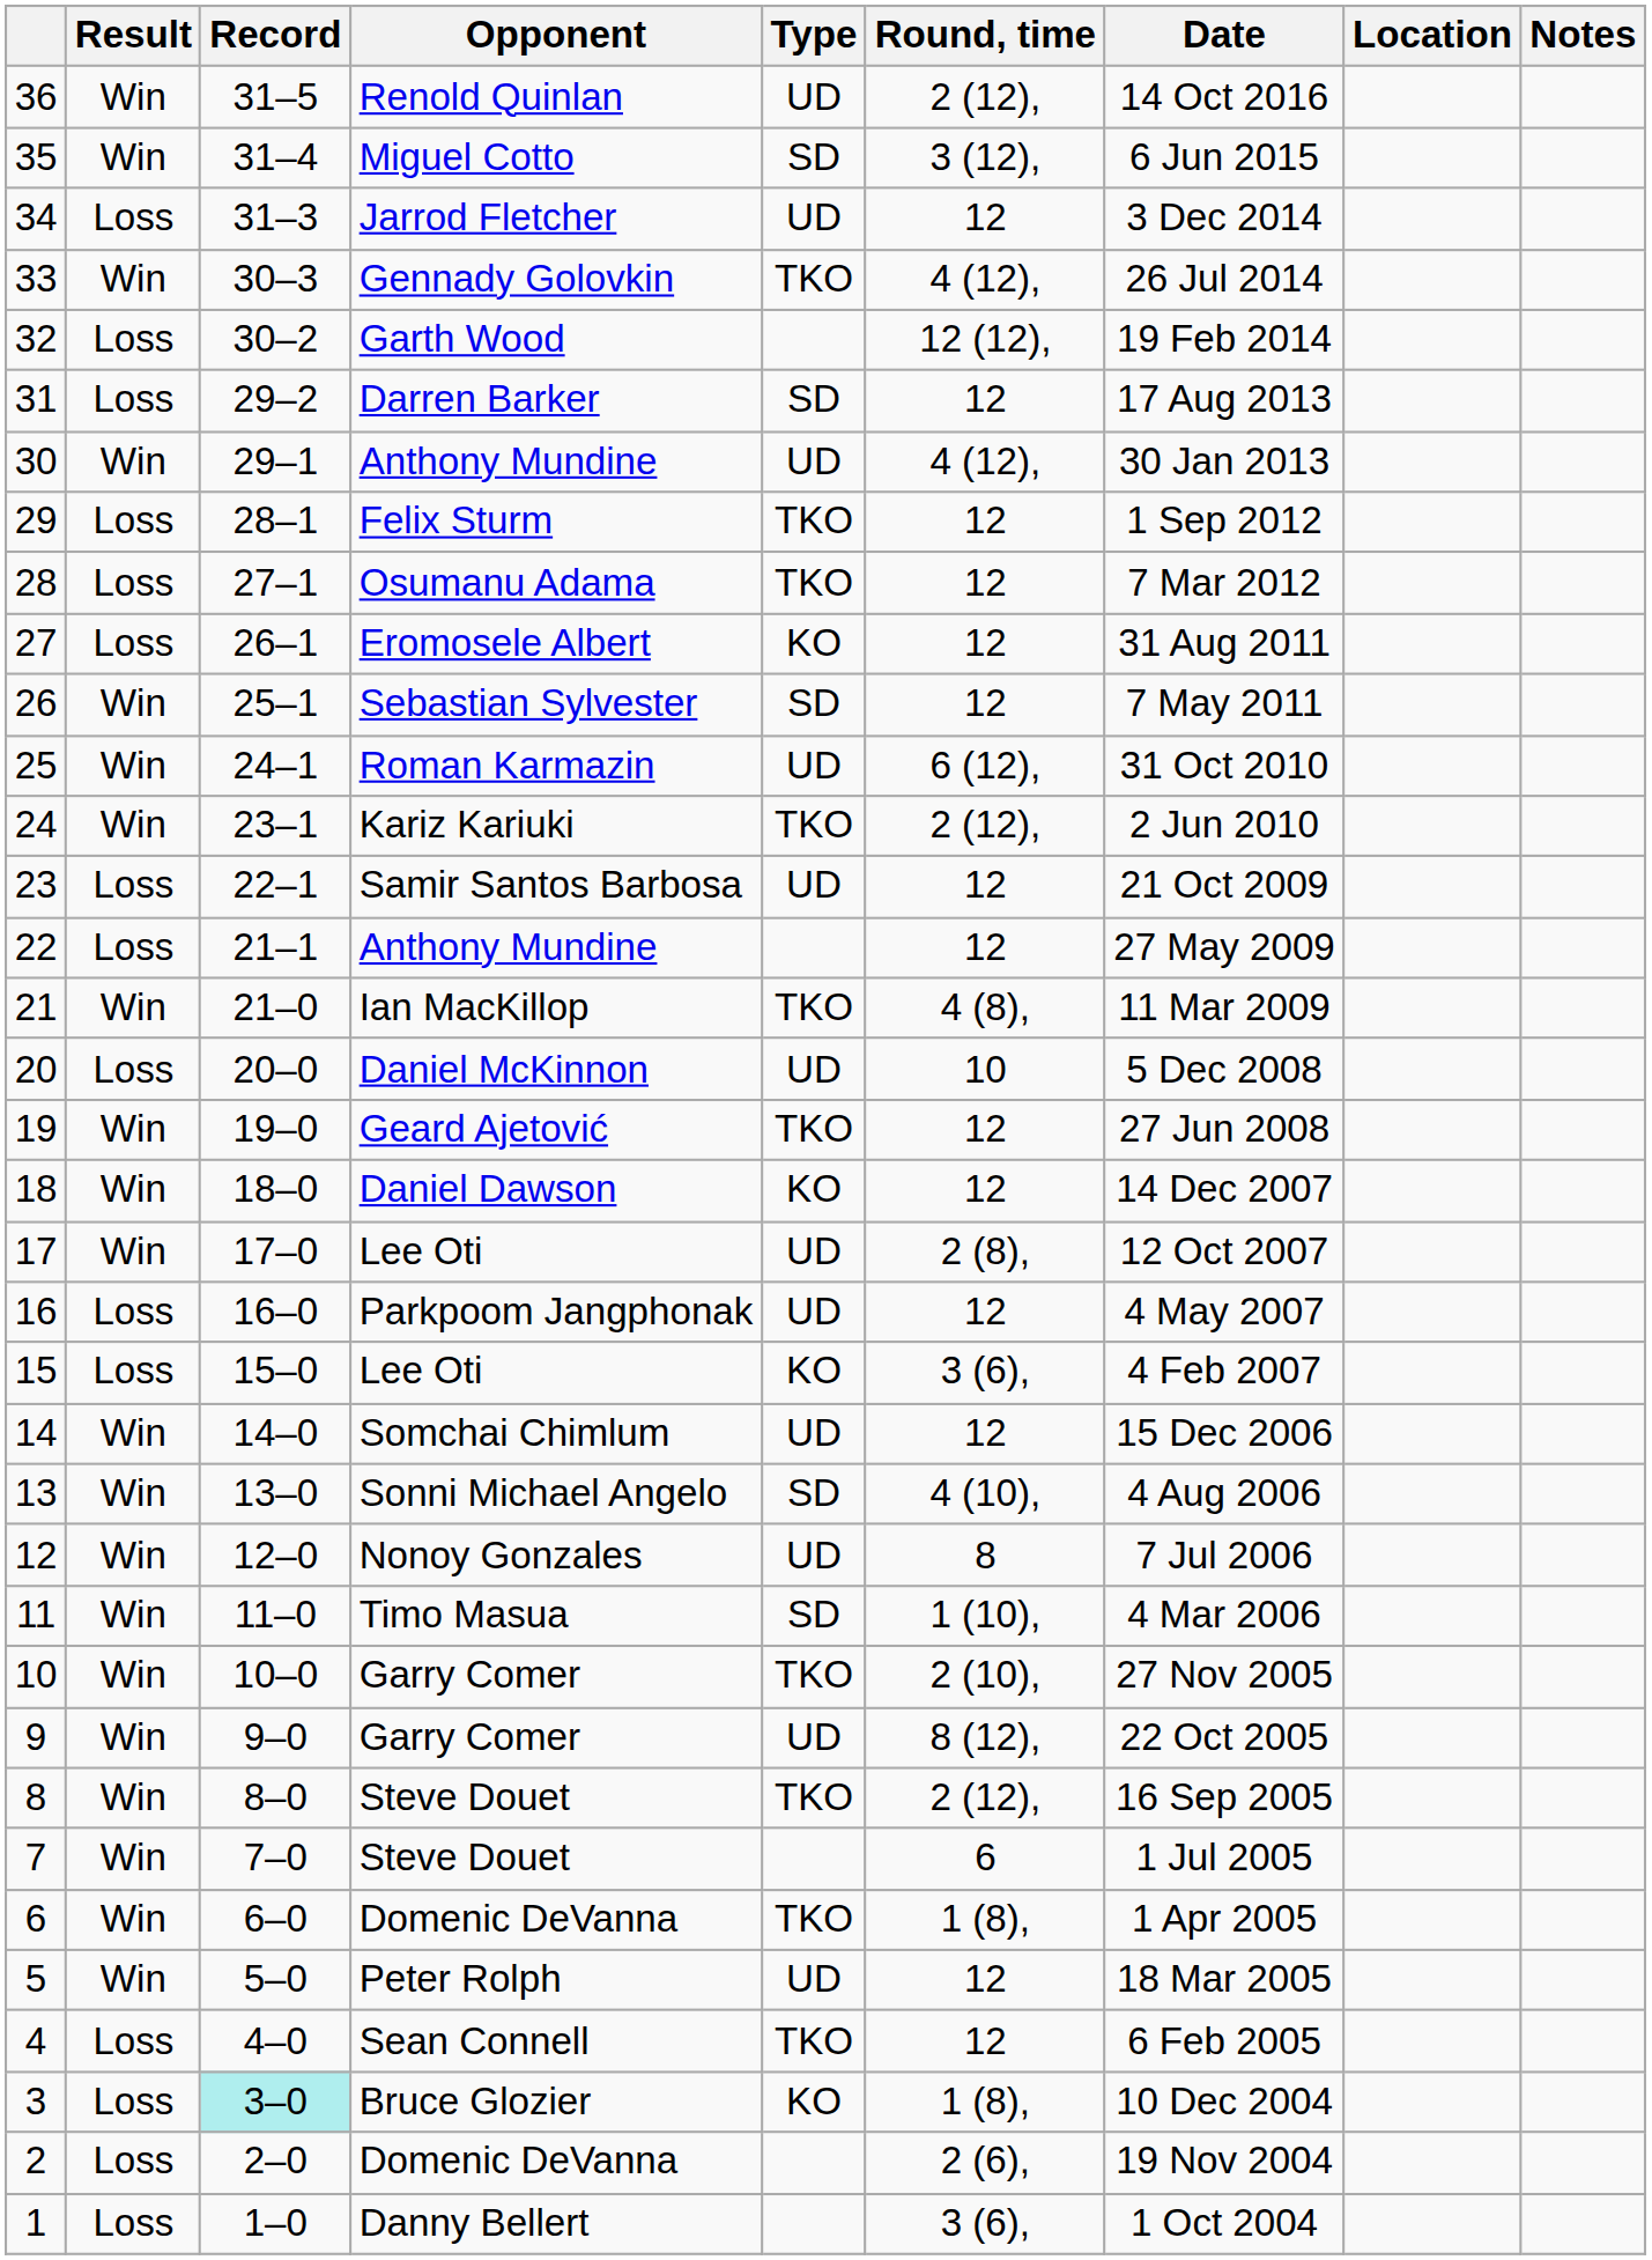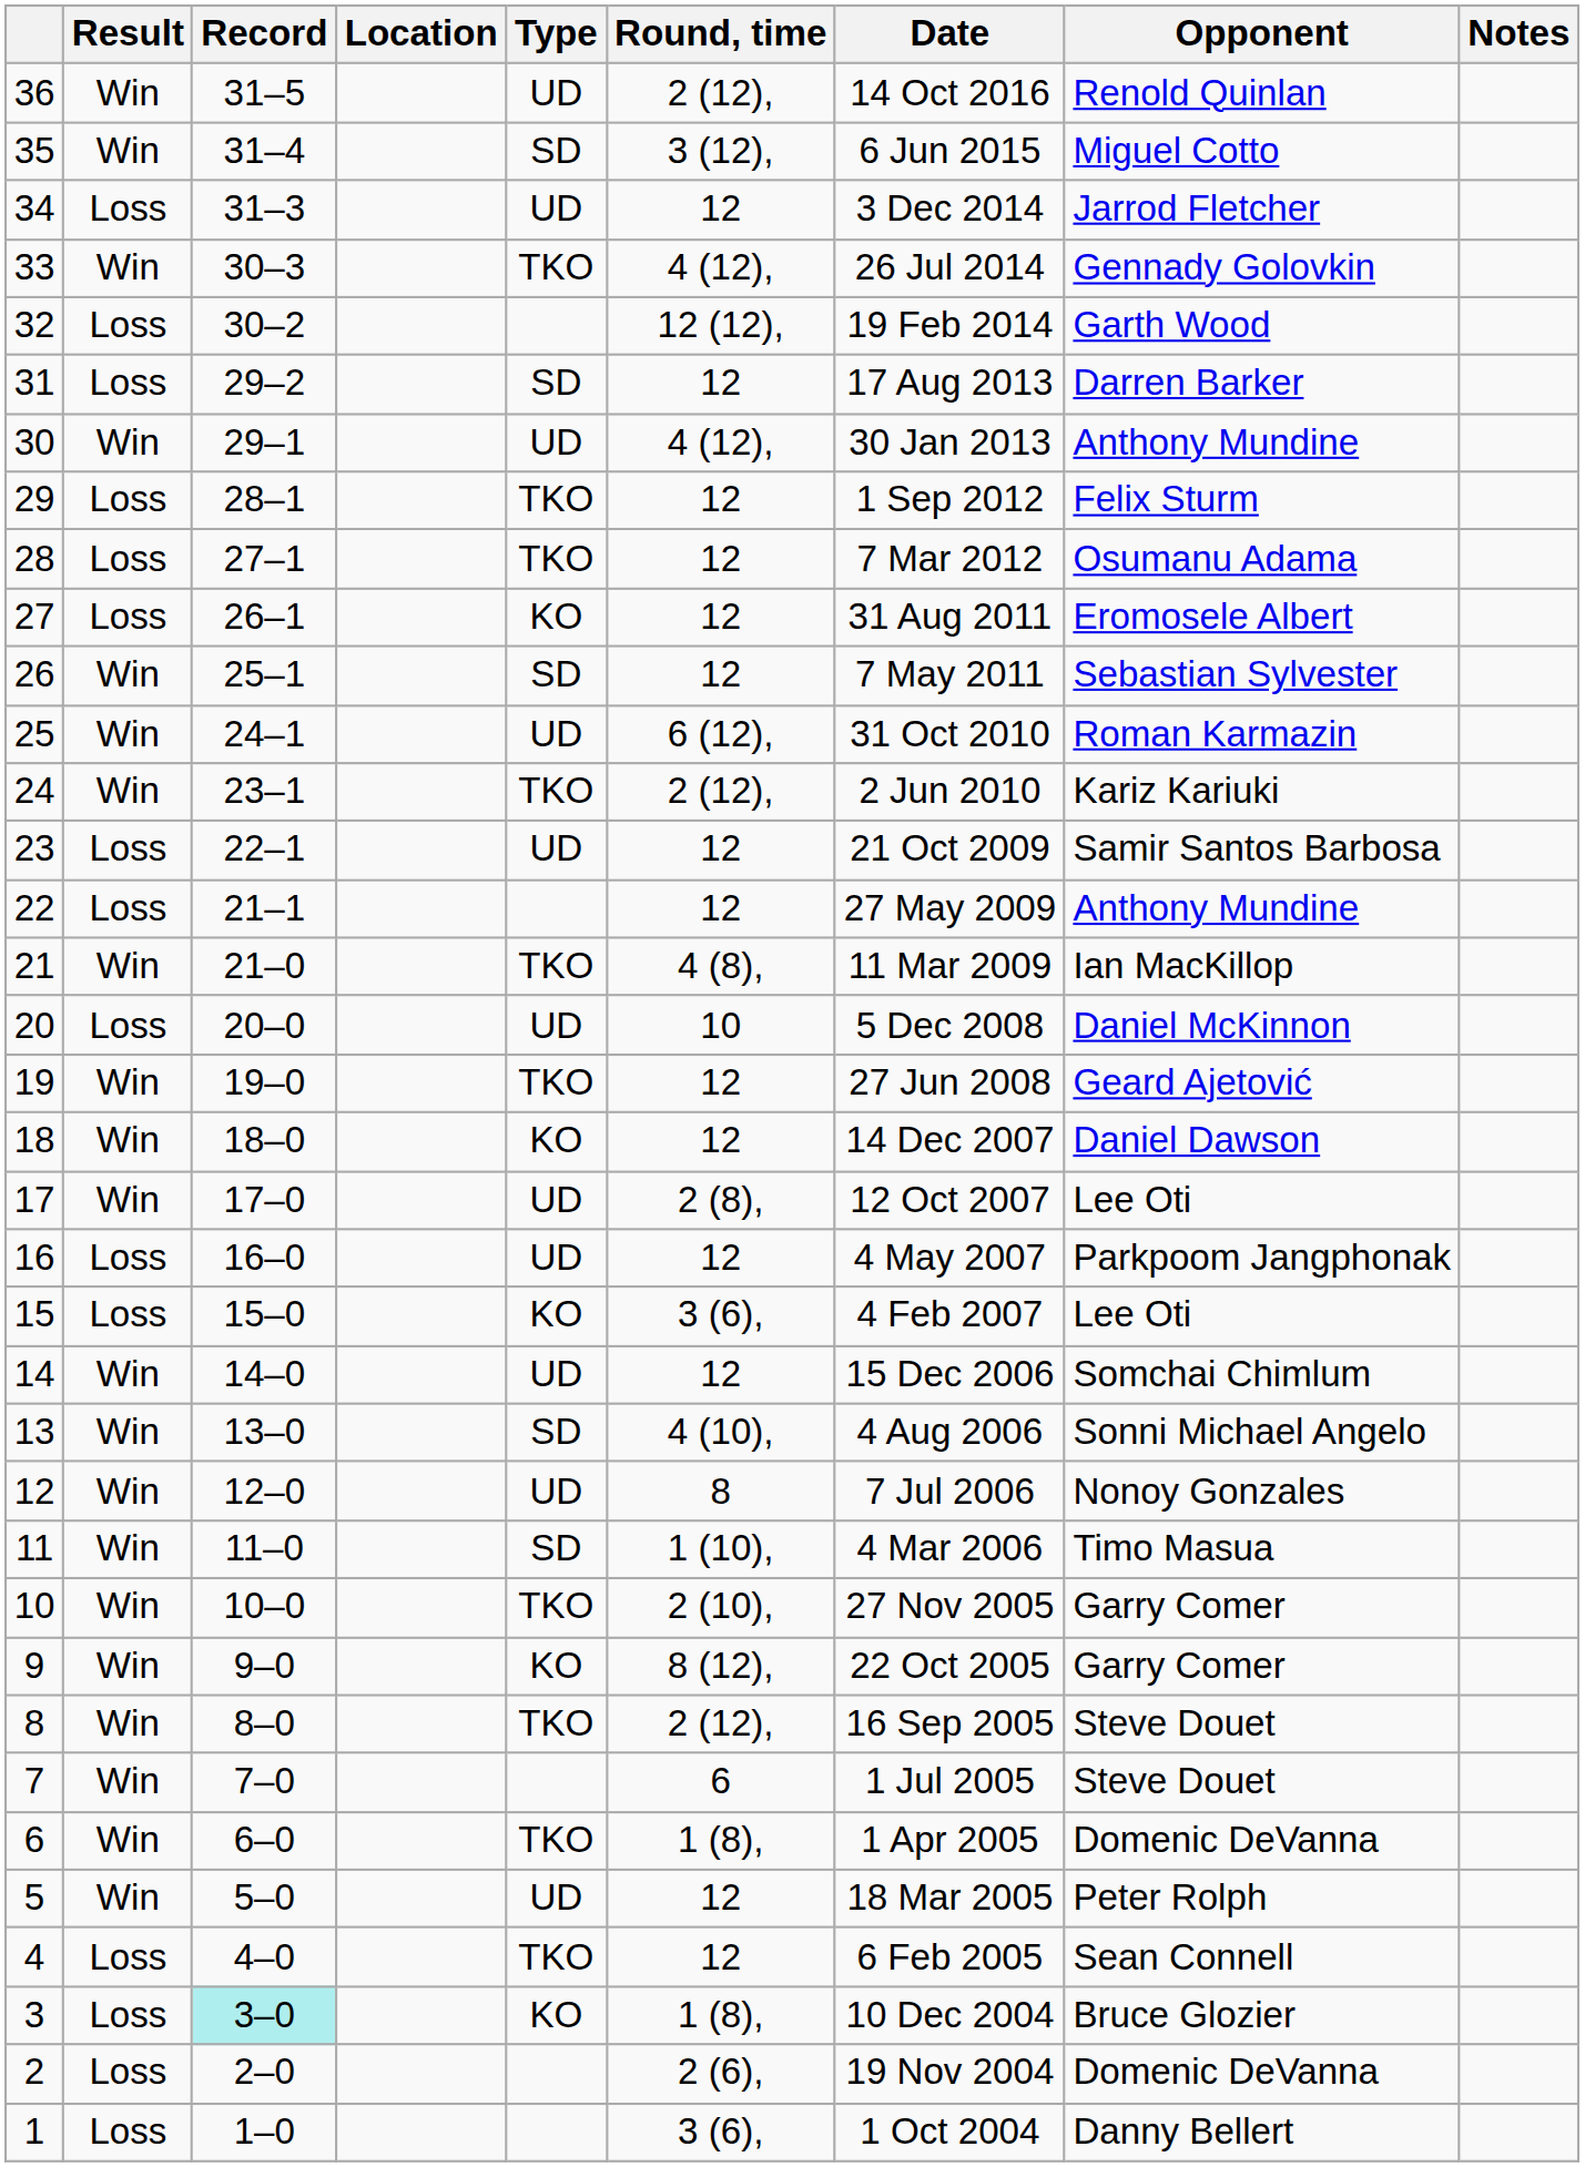 <table class="wikitable" style="text-align:center">
 <tr>
 <th></th>
 <th>Result</th>
 <th>Record</th>
-<th>Opponent</th>
+<th>Location</th>
 <th>Type</th>
 <th>Round, time</th>
 <th>Date</th>
-<th>Location</th>
+<th>Opponent</th>
 <th>Notes</th>
 </tr>
 <tr>
 <td>36</td>
 <td>Win</td>
 <td>31–5</td>
-<td style="text-align:left;"><a href='#'>Renold Quinlan</a></td>
+<td style="text-align:left;"></td>
 <td>UD</td>
 <td>2 (12), </td>
 <td>14 Oct 2016</td>
-<td style="text-align:left;"></td>
+<td style="text-align:left;"><a href='#'>Renold Quinlan</a></td>
 <td style="text-align:left;"></td>
 </tr>
 <tr>
 <td>35</td>
 <td>Win</td>
 <td>31–4</td>
-<td style="text-align:left;"><a href='#'>Miguel Cotto</a></td>
+<td style="text-align:left;"></td>
 <td>SD</td>
 <td>3 (12), </td>
 <td>6 Jun 2015</td>
-<td style="text-align:left;"></td>
+<td style="text-align:left;"><a href='#'>Miguel Cotto</a></td>
 <td style="text-align:left;"></td>
 </tr>
 <tr>
 <td>34</td>
 <td>Loss</td>
 <td>31–3</td>
-<td style="text-align:left;"><a href='#'>Jarrod Fletcher</a></td>
+<td style="text-align:left;"></td>
 <td>UD</td>
 <td>12</td>
 <td>3 Dec 2014</td>
-<td style="text-align:left;"></td>
+<td style="text-align:left;"><a href='#'>Jarrod Fletcher</a></td>
 <td style="text-align:left;"></td>
 </tr>
 <tr>
 <td>33</td>
 <td>Win</td>
 <td>30–3</td>
-<td style="text-align:left;"><a href='#'>Gennady Golovkin</a></td>
+<td style="text-align:left;"></td>
 <td>TKO</td>
 <td>4 (12), </td>
 <td>26 Jul 2014</td>
-<td style="text-align:left;"></td>
+<td style="text-align:left;"><a href='#'>Gennady Golovkin</a></td>
 <td style="text-align:left;"></td>
 </tr>
 <tr>
 <td>32</td>
 <td>Loss</td>
 <td>30–2</td>
-<td style="text-align:left;"><a href='#'>Garth Wood</a></td>
+<td style="text-align:left;"></td>
 <td></td>
 <td>12 (12), </td>
 <td>19 Feb 2014</td>
-<td style="text-align:left;"></td>
+<td style="text-align:left;"><a href='#'>Garth Wood</a></td>
 <td style="text-align:left;"></td>
 </tr>
 <tr>
 <td>31</td>
 <td>Loss</td>
 <td>29–2</td>
-<td style="text-align:left;"><a href='#'>Darren Barker</a></td>
+<td style="text-align:left;"></td>
 <td>SD</td>
 <td>12</td>
 <td>17 Aug 2013</td>
-<td style="text-align:left;"></td>
+<td style="text-align:left;"><a href='#'>Darren Barker</a></td>
 <td style="text-align:left;"></td>
 </tr>
 <tr>
 <td>30</td>
 <td>Win</td>
 <td>29–1</td>
-<td style="text-align:left;"><a href='#'>Anthony Mundine</a></td>
+<td style="text-align:left;"></td>
 <td>UD</td>
 <td>4 (12), </td>
 <td>30 Jan 2013</td>
-<td style="text-align:left;"></td>
+<td style="text-align:left;"><a href='#'>Anthony Mundine</a></td>
 <td style="text-align:left;"></td>
 </tr>
 <tr>
 <td>29</td>
 <td>Loss</td>
 <td>28–1</td>
-<td style="text-align:left;"><a href='#'>Felix Sturm</a></td>
+<td style="text-align:left;"></td>
 <td>TKO</td>
 <td>12</td>
 <td>1 Sep 2012</td>
-<td style="text-align:left;"></td>
+<td style="text-align:left;"><a href='#'>Felix Sturm</a></td>
 <td style="text-align:left;"></td>
 </tr>
 <tr>
 <td>28</td>
 <td>Loss</td>
 <td>27–1</td>
-<td style="text-align:left;"><a href='#'>Osumanu Adama</a></td>
+<td style="text-align:left;"></td>
 <td>TKO</td>
 <td>12</td>
 <td>7 Mar 2012</td>
-<td style="text-align:left;"></td>
+<td style="text-align:left;"><a href='#'>Osumanu Adama</a></td>
 <td style="text-align:left;"></td>
 </tr>
 <tr>
 <td>27</td>
 <td>Loss</td>
 <td>26–1</td>
-<td style="text-align:left;"><a href='#'>Eromosele Albert</a></td>
+<td style="text-align:left;"></td>
 <td>KO</td>
 <td>12</td>
 <td>31 Aug 2011</td>
-<td style="text-align:left;"></td>
+<td style="text-align:left;"><a href='#'>Eromosele Albert</a></td>
 <td style="text-align:left;"></td>
 </tr>
 <tr>
 <td>26</td>
 <td>Win</td>
 <td>25–1</td>
-<td style="text-align:left;"><a href='#'>Sebastian Sylvester</a></td>
+<td style="text-align:left;"></td>
 <td>SD</td>
 <td>12</td>
 <td>7 May 2011</td>
-<td style="text-align:left;"></td>
+<td style="text-align:left;"><a href='#'>Sebastian Sylvester</a></td>
 <td style="text-align:left;"></td>
 </tr>
 <tr>
 <td>25</td>
 <td>Win</td>
 <td>24–1</td>
-<td style="text-align:left;"><a href='#'>Roman Karmazin</a></td>
+<td style="text-align:left;"></td>
 <td>UD</td>
 <td>6 (12), </td>
 <td>31 Oct 2010</td>
-<td style="text-align:left;"></td>
+<td style="text-align:left;"><a href='#'>Roman Karmazin</a></td>
 <td></td>
 </tr>
 <tr>
 <td>24</td>
 <td>Win</td>
 <td>23–1</td>
-<td style="text-align:left;">Kariz Kariuki</td>
+<td style="text-align:left;"></td>
 <td>TKO</td>
 <td>2 (12), </td>
 <td>2 Jun 2010</td>
-<td style="text-align:left;"></td>
+<td style="text-align:left;">Kariz Kariuki</td>
 <td style="text-align:left;"></td>
 </tr>
 <tr>
 <td>23</td>
 <td>Loss</td>
 <td>22–1</td>
-<td style="text-align:left;">Samir Santos Barbosa</td>
+<td style="text-align:left;"></td>
 <td>UD</td>
 <td>12</td>
 <td>21 Oct 2009</td>
-<td style="text-align:left;"></td>
+<td style="text-align:left;">Samir Santos Barbosa</td>
 <td style="text-align:left;"></td>
 </tr>
 <tr>
 <td>22</td>
 <td>Loss</td>
 <td>21–1</td>
-<td style="text-align:left;"><a href='#'>Anthony Mundine</a></td>
+<td style="text-align:left;"></td>
 <td></td>
 <td>12</td>
 <td>27 May 2009</td>
-<td style="text-align:left;"></td>
+<td style="text-align:left;"><a href='#'>Anthony Mundine</a></td>
 <td style="text-align:left;"></td>
 </tr>
 <tr>
 <td>21</td>
 <td>Win</td>
 <td>21–0</td>
-<td style="text-align:left;">Ian MacKillop</td>
+<td style="text-align:left;"></td>
 <td>TKO</td>
 <td>4 (8), </td>
 <td>11 Mar 2009</td>
-<td style="text-align:left;"></td>
+<td style="text-align:left;">Ian MacKillop</td>
 <td></td>
 </tr>
 <tr>
 <td>20</td>
 <td>Loss</td>
 <td>20–0</td>
-<td style="text-align:left;"><a href='#'>Daniel McKinnon</a></td>
+<td style="text-align:left;"></td>
 <td>UD</td>
 <td>10</td>
 <td>5 Dec 2008</td>
-<td style="text-align:left;"></td>
+<td style="text-align:left;"><a href='#'>Daniel McKinnon</a></td>
 <td></td>
 </tr>
 <tr>
 <td>19</td>
 <td>Win</td>
 <td>19–0</td>
-<td style="text-align:left;"><a href='#'>Geard Ajetović</a></td>
+<td style="text-align:left;"></td>
 <td>TKO</td>
 <td>12</td>
 <td>27 Jun 2008</td>
-<td style="text-align:left;"></td>
+<td style="text-align:left;"><a href='#'>Geard Ajetović</a></td>
 <td style="text-align:left;"></td>
 </tr>
 <tr>
 <td>18</td>
 <td>Win</td>
 <td>18–0</td>
-<td style="text-align:left;"><a href='#'>Daniel Dawson</a></td>
+<td style="text-align:left;"></td>
 <td>KO</td>
 <td>12</td>
 <td>14 Dec 2007</td>
-<td style="text-align:left;"></td>
+<td style="text-align:left;"><a href='#'>Daniel Dawson</a></td>
 <td style="text-align:left;"></td>
 </tr>
 <tr>
 <td>17</td>
 <td>Win</td>
 <td>17–0</td>
-<td style="text-align:left;">Lee Oti</td>
+<td style="text-align:left;"></td>
 <td>UD</td>
 <td>2 (8), </td>
 <td>12 Oct 2007</td>
-<td style="text-align:left;"></td>
+<td style="text-align:left;">Lee Oti</td>
 <td></td>
 </tr>
 <tr>
 <td>16</td>
 <td>Loss</td>
 <td>16–0</td>
-<td style="text-align:left;">Parkpoom Jangphonak</td>
+<td style="text-align:left;"></td>
 <td>UD</td>
 <td>12</td>
 <td>4 May 2007</td>
-<td style="text-align:left;"></td>
+<td style="text-align:left;">Parkpoom Jangphonak</td>
 <td style="text-align:left;"></td>
 </tr>
 <tr>
 <td>15</td>
 <td>Loss</td>
 <td>15–0</td>
-<td style="text-align:left;">Lee Oti</td>
+<td style="text-align:left;"></td>
 <td>KO</td>
 <td>3 (6), </td>
 <td>4 Feb 2007</td>
-<td style="text-align:left;"></td>
+<td style="text-align:left;">Lee Oti</td>
 <td style="text-align:left;"></td>
 </tr>
 <tr>
 <td>14</td>
 <td>Win</td>
 <td>14–0</td>
-<td style="text-align:left;">Somchai Chimlum</td>
+<td style="text-align:left;"></td>
 <td>UD</td>
 <td>12</td>
 <td>15 Dec 2006</td>
-<td style="text-align:left;"></td>
+<td style="text-align:left;">Somchai Chimlum</td>
 <td></td>
 </tr>
 <tr>
 <td>13</td>
 <td>Win</td>
 <td>13–0</td>
-<td style="text-align:left;">Sonni Michael Angelo</td>
+<td style="text-align:left;"></td>
 <td>SD</td>
 <td>4 (10), </td>
 <td>4 Aug 2006</td>
-<td style="text-align:left;"></td>
+<td style="text-align:left;">Sonni Michael Angelo</td>
 <td></td>
 </tr>
 <tr>
 <td>12</td>
 <td>Win</td>
 <td>12–0</td>
-<td style="text-align:left;">Nonoy Gonzales</td>
+<td style="text-align:left;"></td>
 <td>UD</td>
 <td>8</td>
 <td>7 Jul 2006</td>
-<td style="text-align:left;"></td>
+<td style="text-align:left;">Nonoy Gonzales</td>
 <td></td>
 </tr>
 <tr>
 <td>11</td>
 <td>Win</td>
 <td>11–0</td>
-<td style="text-align:left;">Timo Masua</td>
+<td style="text-align:left;"></td>
 <td>SD</td>
 <td>1 (10), </td>
 <td>4 Mar 2006</td>
-<td style="text-align:left;"></td>
+<td style="text-align:left;">Timo Masua</td>
 <td></td>
 </tr>
 <tr>
 <td>10</td>
 <td>Win</td>
 <td>10–0</td>
-<td style="text-align:left;">Garry Comer</td>
+<td style="text-align:left;"></td>
 <td>TKO</td>
 <td>2 (10), </td>
 <td>27 Nov 2005</td>
-<td style="text-align:left;"></td>
+<td style="text-align:left;">Garry Comer</td>
 <td></td>
 </tr>
 <tr>
 <td>9</td>
 <td>Win</td>
 <td>9–0</td>
-<td style="text-align:left;">Garry Comer</td>
-<td>UD</td>
+<td style="text-align:left;"></td>
+<td>KO</td>
 <td>8 (12), </td>
 <td>22 Oct 2005</td>
-<td style="text-align:left;"></td>
+<td style="text-align:left;">Garry Comer</td>
 <td style="text-align:left;"></td>
 </tr>
 <tr>
 <td>8</td>
 <td>Win</td>
 <td>8–0</td>
-<td style="text-align:left;">Steve Douet</td>
+<td style="text-align:left;"></td>
 <td>TKO</td>
 <td>2 (12), </td>
 <td>16 Sep 2005</td>
-<td style="text-align:left;"></td>
+<td style="text-align:left;">Steve Douet</td>
 <td style="text-align:left;"></td>
 </tr>
 <tr>
 <td>7</td>
 <td>Win</td>
 <td>7–0</td>
-<td style="text-align:left;">Steve Douet</td>
+<td style="text-align:left;"></td>
 <td></td>
 <td>6</td>
 <td>1 Jul 2005</td>
-<td style="text-align:left;"></td>
+<td style="text-align:left;">Steve Douet</td>
 <td></td>
 </tr>
 <tr>
 <td>6</td>
 <td>Win</td>
 <td>6–0</td>
-<td style="text-align:left;">Domenic DeVanna</td>
+<td style="text-align:left;"></td>
 <td>TKO</td>
 <td>1 (8), </td>
 <td>1 Apr 2005</td>
-<td style="text-align:left;"></td>
+<td style="text-align:left;">Domenic DeVanna</td>
 <td></td>
 </tr>
 <tr>
 <td>5</td>
 <td>Win</td>
 <td>5–0</td>
-<td style="text-align:left;">Peter Rolph</td>
+<td style="text-align:left;"></td>
 <td>UD</td>
 <td>12</td>
 <td>18 Mar 2005</td>
-<td style="text-align:left;"></td>
+<td style="text-align:left;">Peter Rolph</td>
 <td></td>
 </tr>
 <tr>
 <td>4</td>
 <td>Loss</td>
 <td>4–0</td>
-<td style="text-align:left;">Sean Connell</td>
+<td style="text-align:left;"></td>
 <td>TKO</td>
 <td>12</td>
 <td>6 Feb 2005</td>
-<td style="text-align:left;"></td>
+<td style="text-align:left;">Sean Connell</td>
 <td></td>
 </tr>
 <tr>
 <td>3</td>
 <td>Loss</td>
 <td style="background: paleturquoise;">3–0</td>
-<td style="text-align:left;">Bruce Glozier</td>
+<td style="text-align:left;"></td>
 <td>KO</td>
 <td>1 (8), </td>
 <td>10 Dec 2004</td>
-<td style="text-align:left;"></td>
+<td style="text-align:left;">Bruce Glozier</td>
 <td></td>
 </tr>
 <tr>
 <td>2</td>
 <td>Loss</td>
 <td>2–0</td>
-<td style="text-align:left;">Domenic DeVanna</td>
+<td style="text-align:left;"></td>
 <td></td>
 <td>2 (6), </td>
 <td>19 Nov 2004</td>
-<td style="text-align:left;"></td>
+<td style="text-align:left;">Domenic DeVanna</td>
 <td></td>
 </tr>
 <tr>
 <td>1</td>
 <td>Loss</td>
 <td>1–0</td>
-<td style="text-align:left;">Danny Bellert</td>
+<td style="text-align:left;"></td>
 <td></td>
 <td>3 (6), </td>
 <td>1 Oct 2004</td>
-<td style="text-align:left;"></td>
+<td style="text-align:left;">Danny Bellert</td>
 <td></td>
 </tr>
 </table>
